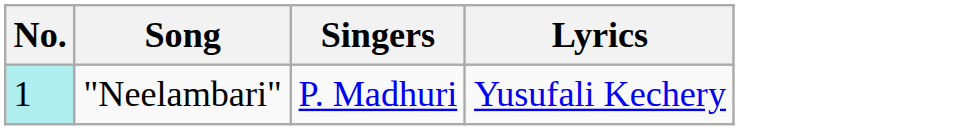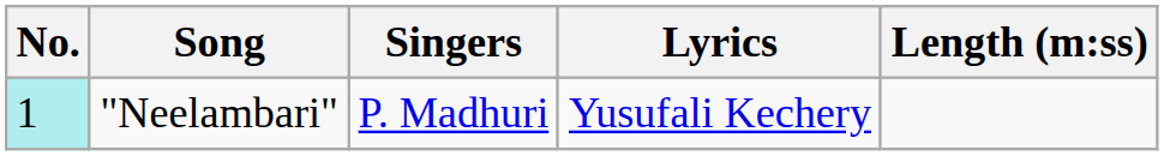 <table class="wikitable" style="font-size:95%;">
 <tr>
 <th>No.</th>
 <th>Song</th>
 <th>Singers</th>
 <th>Lyrics</th>
+<th>Length (m:ss)</th>
 </tr>
 <tr>
 <td style="background: paleturquoise;">1</td>
 <td>"Neelambari"</td>
 <td><a href='#'>P. Madhuri</a></td>
 <td><a href='#'>Yusufali Kechery</a></td>
+<td></td>
 </tr>
 </table>
